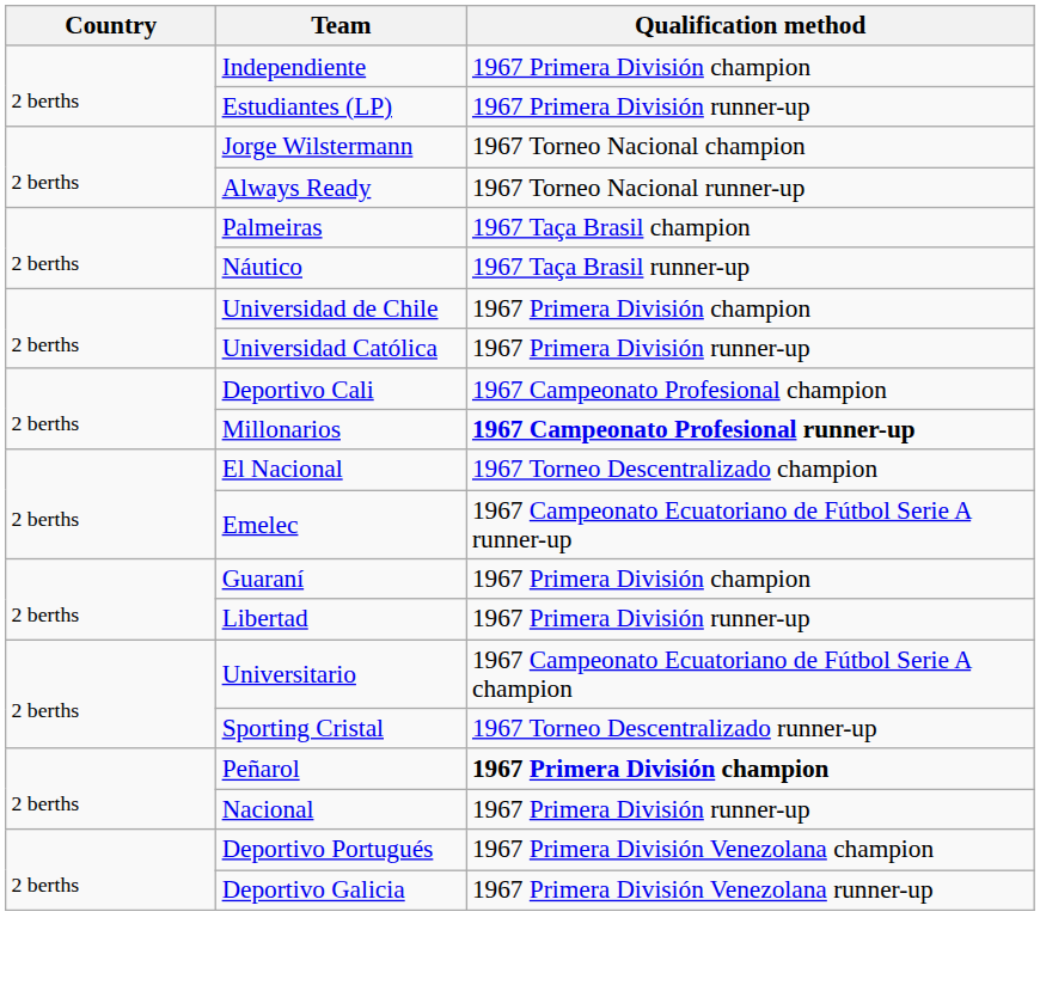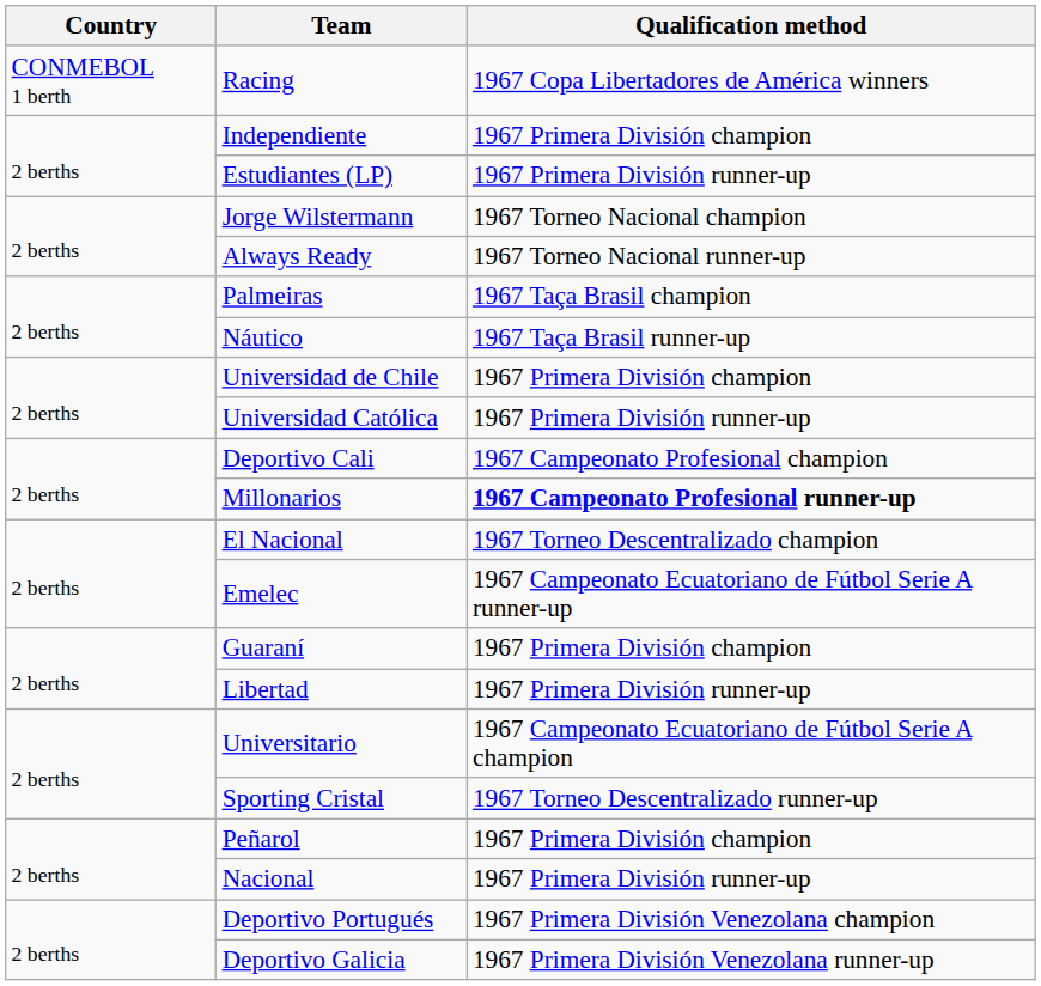 <table class="wikitable">
 <tr>
 <th width=125>Country</th>
 <th width=150>Team</th>
 <th width=350>Qualification method</th>
+</tr>
+<tr>
+<td><a href='#'>CONMEBOL</a><br><small>1 berth</small></td>
+<td><a href='#'>Racing</a></td>
+<td><a href='#'>1967 Copa Libertadores de América</a> winners</td>
 </tr>
 <tr>
 <td rowspan="2"><br><small>2 berths</small></td>
 <td><a href='#'>Independiente</a></td>
 <td><a href='#'>1967 Primera División</a> champion</td>
 </tr>
 <tr>
 <td><a href='#'>Estudiantes (LP)</a></td>
 <td><a href='#'>1967 Primera División</a> runner-up</td>
 </tr>
 <tr>
 <td rowspan="2"><br><small>2 berths</small></td>
 <td><a href='#'>Jorge Wilstermann</a></td>
 <td>1967 Torneo Nacional champion</td>
 </tr>
 <tr>
 <td><a href='#'>Always Ready</a></td>
 <td>1967 Torneo Nacional runner-up</td>
 </tr>
 <tr>
 <td rowspan="2"><br><small>2 berths</small></td>
 <td><a href='#'>Palmeiras</a></td>
 <td><a href='#'>1967 Taça Brasil</a> champion</td>
 </tr>
 <tr>
 <td><a href='#'>Náutico</a></td>
 <td><a href='#'>1967 Taça Brasil</a> runner-up</td>
 </tr>
 <tr>
 <td rowspan="2"><br><small>2 berths</small></td>
 <td><a href='#'>Universidad de Chile</a></td>
 <td>1967 <a href='#'>Primera División</a> champion</td>
 </tr>
 <tr>
 <td><a href='#'>Universidad Católica</a></td>
 <td>1967 <a href='#'>Primera División</a> runner-up</td>
 </tr>
 <tr>
 <td rowspan="2"><br><small>2 berths</small></td>
 <td><a href='#'>Deportivo Cali</a></td>
 <td><a href='#'>1967 Campeonato Profesional</a> champion</td>
 </tr>
 <tr>
 <td><a href='#'>Millonarios</a></td>
 <td><strong><a href='#'>1967 Campeonato Profesional</a> runner-up</strong></td>
 </tr>
 <tr>
 <td rowspan="2"><br><small>2 berths</small></td>
 <td><a href='#'>El Nacional</a></td>
 <td><a href='#'>1967 Torneo Descentralizado</a> champion</td>
 </tr>
 <tr>
 <td><a href='#'>Emelec</a></td>
 <td>1967 <a href='#'>Campeonato Ecuatoriano de Fútbol Serie A</a> runner-up</td>
 </tr>
 <tr>
 <td rowspan="2"><br><small>2 berths</small></td>
 <td><a href='#'>Guaraní</a></td>
 <td>1967 <a href='#'>Primera División</a> champion</td>
 </tr>
 <tr>
 <td><a href='#'>Libertad</a></td>
 <td>1967 <a href='#'>Primera División</a> runner-up</td>
 </tr>
 <tr>
 <td rowspan="2"><br><small>2 berths</small></td>
 <td><a href='#'>Universitario</a></td>
 <td>1967 <a href='#'>Campeonato Ecuatoriano de Fútbol Serie A</a> champion</td>
 </tr>
 <tr>
 <td><a href='#'>Sporting Cristal</a></td>
 <td><a href='#'>1967 Torneo Descentralizado</a> runner-up</td>
 </tr>
 <tr>
 <td rowspan="2"><br><small>2 berths</small></td>
 <td><a href='#'>Peñarol</a></td>
-<td><strong>1967 <a href='#'>Primera División</a> champion</strong></td>
+<td>1967 <a href='#'>Primera División</a> champion</td>
 </tr>
 <tr>
 <td><a href='#'>Nacional</a></td>
 <td>1967 <a href='#'>Primera División</a> runner-up</td>
 </tr>
 <tr>
 <td rowspan="2"><br><small>2 berths</small></td>
 <td><a href='#'>Deportivo Portugués</a></td>
 <td>1967 <a href='#'>Primera División Venezolana</a> champion</td>
 </tr>
 <tr>
 <td><a href='#'>Deportivo Galicia</a></td>
 <td>1967 <a href='#'>Primera División Venezolana</a> runner-up</td>
 </tr>
 </table>
